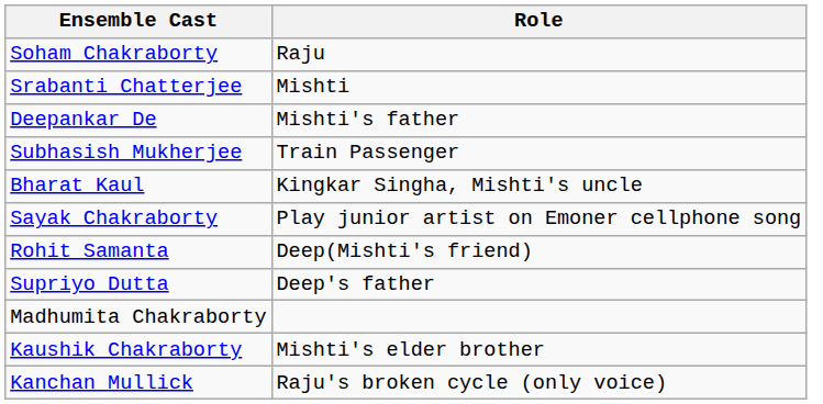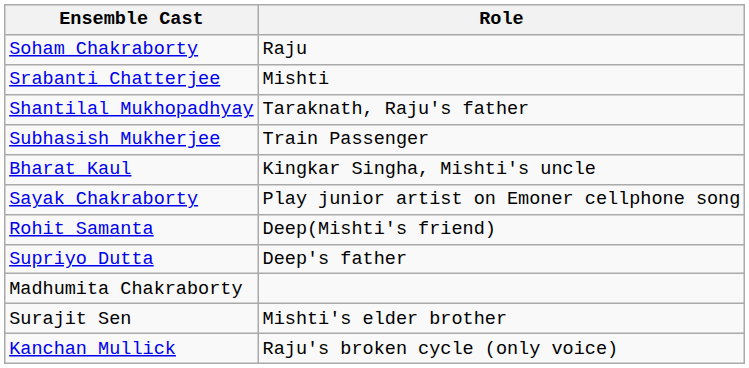 <table class="wikitable" style="font-size:95%;">
 <tr>
 <th>Ensemble Cast</th>
 <th>Role</th>
 </tr>
 <tr>
 <td><a href='#'>Soham Chakraborty</a></td>
 <td>Raju</td>
 </tr>
 <tr>
 <td><a href='#'>Srabanti Chatterjee</a></td>
 <td>Mishti</td>
 </tr>
 <tr>
-<td><a href='#'>Deepankar De</a></td>
-<td>Mishti's father</td>
+<td><a href='#'>Shantilal Mukhopadhyay</a></td>
+<td>Taraknath, Raju's father</td>
 </tr>
 <tr>
 <td><a href='#'>Subhasish Mukherjee</a></td>
 <td>Train Passenger</td>
 </tr>
 <tr>
 <td><a href='#'>Bharat Kaul</a></td>
 <td>Kingkar Singha, Mishti's uncle</td>
 </tr>
 <tr>
 <td><a href='#'>Sayak Chakraborty</a></td>
 <td>Play junior artist on Emoner cellphone song</td>
 </tr>
 <tr>
 <td><a href='#'>Rohit Samanta</a></td>
 <td>Deep(Mishti's friend)</td>
 </tr>
 <tr>
 <td><a href='#'>Supriyo Dutta</a></td>
 <td>Deep's father</td>
 </tr>
 <tr>
 <td>Madhumita Chakraborty</td>
 <td></td>
 </tr>
 <tr>
-<td><a href='#'>Kaushik Chakraborty</a></td>
+<td>Surajit Sen</td>
 <td>Mishti's elder brother</td>
 </tr>
 <tr>
 <td><a href='#'>Kanchan Mullick</a></td>
 <td>Raju's broken cycle (only voice)</td>
 </tr>
 </table>
